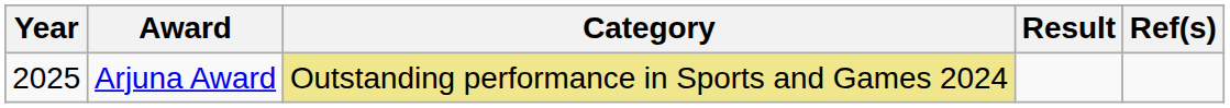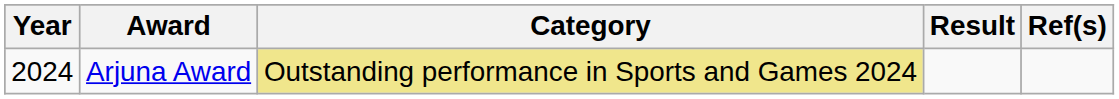 <table class="wikitable" style="text-align:center;">
 <tr>
 <th>Year</th>
 <th>Award</th>
 <th>Category</th>
 <th>Result</th>
 <th>Ref(s)</th>
 </tr>
 <tr>
-<td>2025</td>
+<td>2024</td>
 <td><a href='#'>Arjuna Award</a></td>
 <td style="background: khaki;">Outstanding performance in Sports and Games 2024</td>
 <td></td>
 <td></td>
 </tr>
 </table>
